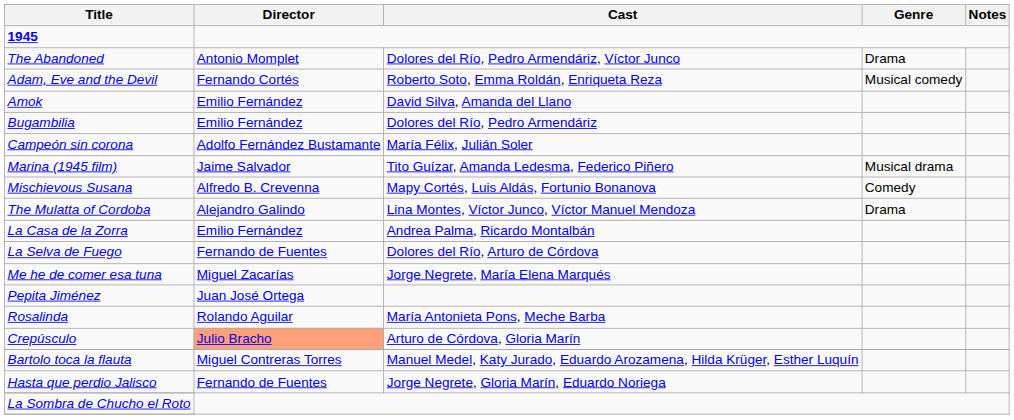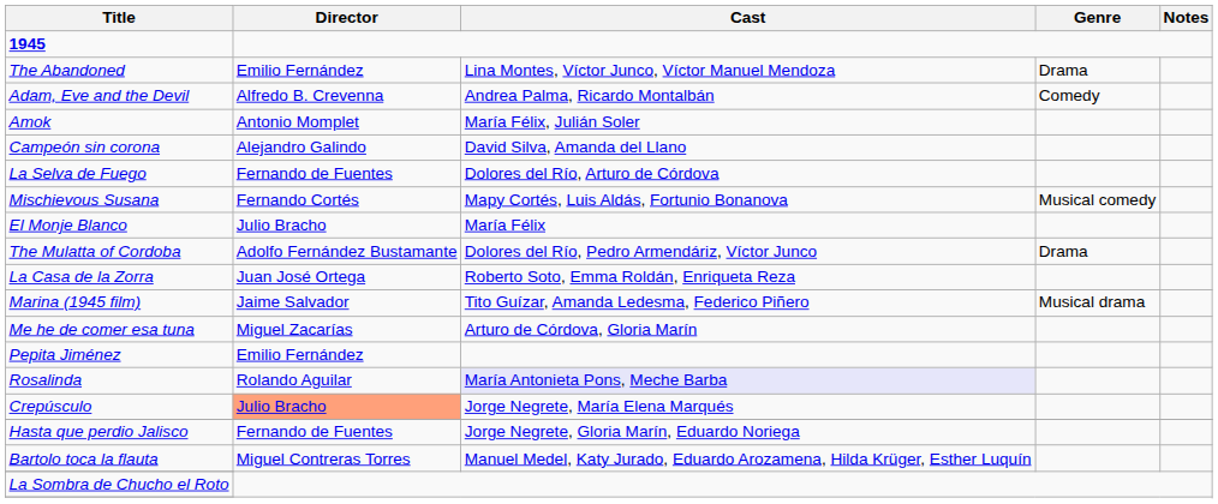 <table class="wikitable">
 <tr>
 <th>Title</th>
 <th>Director</th>
 <th>Cast</th>
 <th>Genre</th>
 <th>Notes</th>
 </tr>
 <tr>
 <td><strong><a href='#'>1945</a></strong></td>
 </tr>
 <tr>
 <td><em><a href='#'>The Abandoned</a></em></td>
+<td><a href='#'>Emilio Fernández</a></td>
+<td><a href='#'>Lina Montes</a>, <a href='#'>Víctor Junco</a>, <a href='#'>Víctor Manuel Mendoza</a></td>
+<td>Drama</td>
+<td></td>
+</tr>
+<tr>
+<td><em><a href='#'>Adam, Eve and the Devil</a></em></td>
+<td><a href='#'>Alfredo B. Crevenna</a></td>
+<td><a href='#'>Andrea Palma</a>, <a href='#'>Ricardo Montalbán</a></td>
+<td>Comedy</td>
+<td></td>
+</tr>
+<tr>
+<td><em><a href='#'>Amok</a></em></td>
 <td><a href='#'>Antonio Momplet</a></td>
+<td><a href='#'>María Félix</a>, <a href='#'>Julián Soler</a></td>
+<td></td>
+<td></td>
+</tr>
+<tr>
+<td><em><a href='#'>Campeón sin corona</a></em></td>
+<td><a href='#'>Alejandro Galindo</a></td>
+<td><a href='#'>David Silva</a>, <a href='#'>Amanda del Llano</a></td>
+<td></td>
+<td></td>
+</tr>
+<tr>
+<td><em><a href='#'>La Selva de Fuego</a></em></td>
+<td><a href='#'>Fernando de Fuentes</a></td>
+<td><a href='#'>Dolores del Río</a>, <a href='#'>Arturo de Córdova</a></td>
+<td></td>
+<td></td>
+</tr>
+<tr>
+<td><em><a href='#'>Mischievous Susana</a></em></td>
+<td><a href='#'>Fernando Cortés</a></td>
+<td><a href='#'>Mapy Cortés</a>, <a href='#'>Luis Aldás</a>, <a href='#'>Fortunio Bonanova</a></td>
+<td>Musical comedy</td>
+<td></td>
+</tr>
+<tr>
+<td><em><a href='#'>El Monje Blanco</a></em></td>
+<td><a href='#'>Julio Bracho</a></td>
+<td><a href='#'>María Félix</a></td>
+<td></td>
+<td></td>
+</tr>
+<tr>
+<td><em><a href='#'>The Mulatta of Cordoba</a></em></td>
+<td><a href='#'>Adolfo Fernández Bustamante</a></td>
 <td><a href='#'>Dolores del Río</a>, <a href='#'>Pedro Armendáriz</a>, <a href='#'>Víctor Junco</a></td>
 <td>Drama</td>
 <td></td>
 </tr>
 <tr>
-<td><em><a href='#'>Adam, Eve and the Devil</a></em></td>
-<td><a href='#'>Fernando Cortés</a></td>
+<td><em><a href='#'>La Casa de la Zorra</a></em></td>
+<td><a href='#'>Juan José Ortega</a></td>
 <td><a href='#'>Roberto Soto</a>, <a href='#'>Emma Roldán</a>, <a href='#'>Enriqueta Reza</a></td>
-<td>Musical comedy</td>
-<td></td>
-</tr>
-<tr>
-<td><em><a href='#'>Amok</a></em></td>
-<td><a href='#'>Emilio Fernández</a></td>
-<td><a href='#'>David Silva</a>, <a href='#'>Amanda del Llano</a></td>
-<td></td>
-<td></td>
-</tr>
-<tr>
-<td><em><a href='#'>Bugambilia</a></em></td>
-<td><a href='#'>Emilio Fernández</a></td>
-<td><a href='#'>Dolores del Río</a>, <a href='#'>Pedro Armendáriz</a></td>
-<td></td>
-<td></td>
-</tr>
-<tr>
-<td><em><a href='#'>Campeón sin corona</a></em></td>
-<td><a href='#'>Adolfo Fernández Bustamante</a></td>
-<td><a href='#'>María Félix</a>, <a href='#'>Julián Soler</a></td>
 <td></td>
 <td></td>
 </tr>
 <tr>
 <td><em><a href='#'>Marina (1945 film)</a></em></td>
 <td><a href='#'>Jaime Salvador</a></td>
 <td><a href='#'>Tito Guízar</a>, <a href='#'>Amanda Ledesma</a>, <a href='#'>Federico Piñero</a></td>
 <td>Musical drama</td>
 <td></td>
 </tr>
 <tr>
-<td><em><a href='#'>Mischievous Susana</a></em></td>
-<td><a href='#'>Alfredo B. Crevenna</a></td>
-<td><a href='#'>Mapy Cortés</a>, <a href='#'>Luis Aldás</a>, <a href='#'>Fortunio Bonanova</a></td>
-<td>Comedy</td>
-<td></td>
-</tr>
-<tr>
-<td><em><a href='#'>The Mulatta of Cordoba</a></em></td>
-<td><a href='#'>Alejandro Galindo</a></td>
-<td><a href='#'>Lina Montes</a>, <a href='#'>Víctor Junco</a>, <a href='#'>Víctor Manuel Mendoza</a></td>
-<td>Drama</td>
-<td></td>
-</tr>
-<tr>
-<td><em><a href='#'>La Casa de la Zorra</a></em></td>
-<td><a href='#'>Emilio Fernández</a></td>
-<td><a href='#'>Andrea Palma</a>, <a href='#'>Ricardo Montalbán</a></td>
-<td></td>
-<td></td>
-</tr>
-<tr>
-<td><em><a href='#'>La Selva de Fuego</a></em></td>
-<td><a href='#'>Fernando de Fuentes</a></td>
-<td><a href='#'>Dolores del Río</a>, <a href='#'>Arturo de Córdova</a></td>
-<td></td>
-<td></td>
-</tr>
-<tr>
 <td><em><a href='#'>Me he de comer esa tuna</a></em></td>
 <td><a href='#'>Miguel Zacarías</a></td>
-<td><a href='#'>Jorge Negrete</a>, <a href='#'>María Elena Marqués</a></td>
+<td><a href='#'>Arturo de Córdova</a>, <a href='#'>Gloria Marín</a></td>
 <td></td>
 <td></td>
 </tr>
 <tr>
 <td><em><a href='#'>Pepita Jiménez</a></em></td>
-<td><a href='#'>Juan José Ortega</a></td>
+<td><a href='#'>Emilio Fernández</a></td>
 <td></td>
 <td></td>
 <td></td>
 </tr>
 <tr>
 <td><em><a href='#'>Rosalinda</a></em></td>
 <td><a href='#'>Rolando Aguilar</a></td>
-<td><a href='#'>María Antonieta Pons</a>, <a href='#'>Meche Barba</a></td>
+<td style="background: lavender;"><a href='#'>María Antonieta Pons</a>, <a href='#'>Meche Barba</a></td>
 <td></td>
 <td></td>
 </tr>
 <tr>
 <td><em><a href='#'>Crepúsculo</a></em></td>
 <td style="background: lightsalmon;"><a href='#'>Julio Bracho</a></td>
-<td><a href='#'>Arturo de Córdova</a>, <a href='#'>Gloria Marín</a></td>
+<td><a href='#'>Jorge Negrete</a>, <a href='#'>María Elena Marqués</a></td>
 <td></td>
 <td></td>
 </tr>
 <tr>
 </tr>
 <tr>
 </tr>
 <tr>
-<td><em><a href='#'>Bartolo toca la flauta</a></em></td>
-<td><a href='#'>Miguel Contreras Torres</a></td>
-<td><a href='#'>Manuel Medel</a>, <a href='#'>Katy Jurado</a>, <a href='#'>Eduardo Arozamena</a>, <a href='#'>Hilda Krüger</a>, <a href='#'>Esther Luquín</a></td>
+<td><em><a href='#'>Hasta que perdio Jalisco</a></em></td>
+<td><a href='#'>Fernando de Fuentes</a></td>
+<td><a href='#'>Jorge Negrete</a>, <a href='#'>Gloria Marín</a>, <a href='#'>Eduardo Noriega</a></td>
 <td></td>
 <td></td>
 </tr>
 <tr>
-<td><em><a href='#'>Hasta que perdio Jalisco</a></em></td>
-<td><a href='#'>Fernando de Fuentes</a></td>
-<td><a href='#'>Jorge Negrete</a>, <a href='#'>Gloria Marín</a>, <a href='#'>Eduardo Noriega</a></td>
+<td><em><a href='#'>Bartolo toca la flauta</a></em></td>
+<td><a href='#'>Miguel Contreras Torres</a></td>
+<td><a href='#'>Manuel Medel</a>, <a href='#'>Katy Jurado</a>, <a href='#'>Eduardo Arozamena</a>, <a href='#'>Hilda Krüger</a>, <a href='#'>Esther Luquín</a></td>
 <td></td>
 <td></td>
 </tr>
 <tr>
 </tr>
 <tr>
 <td><em><a href='#'>La Sombra de Chucho el Roto</a></em></td>
 </tr>
 <tr>
 </tr>
 </table>
